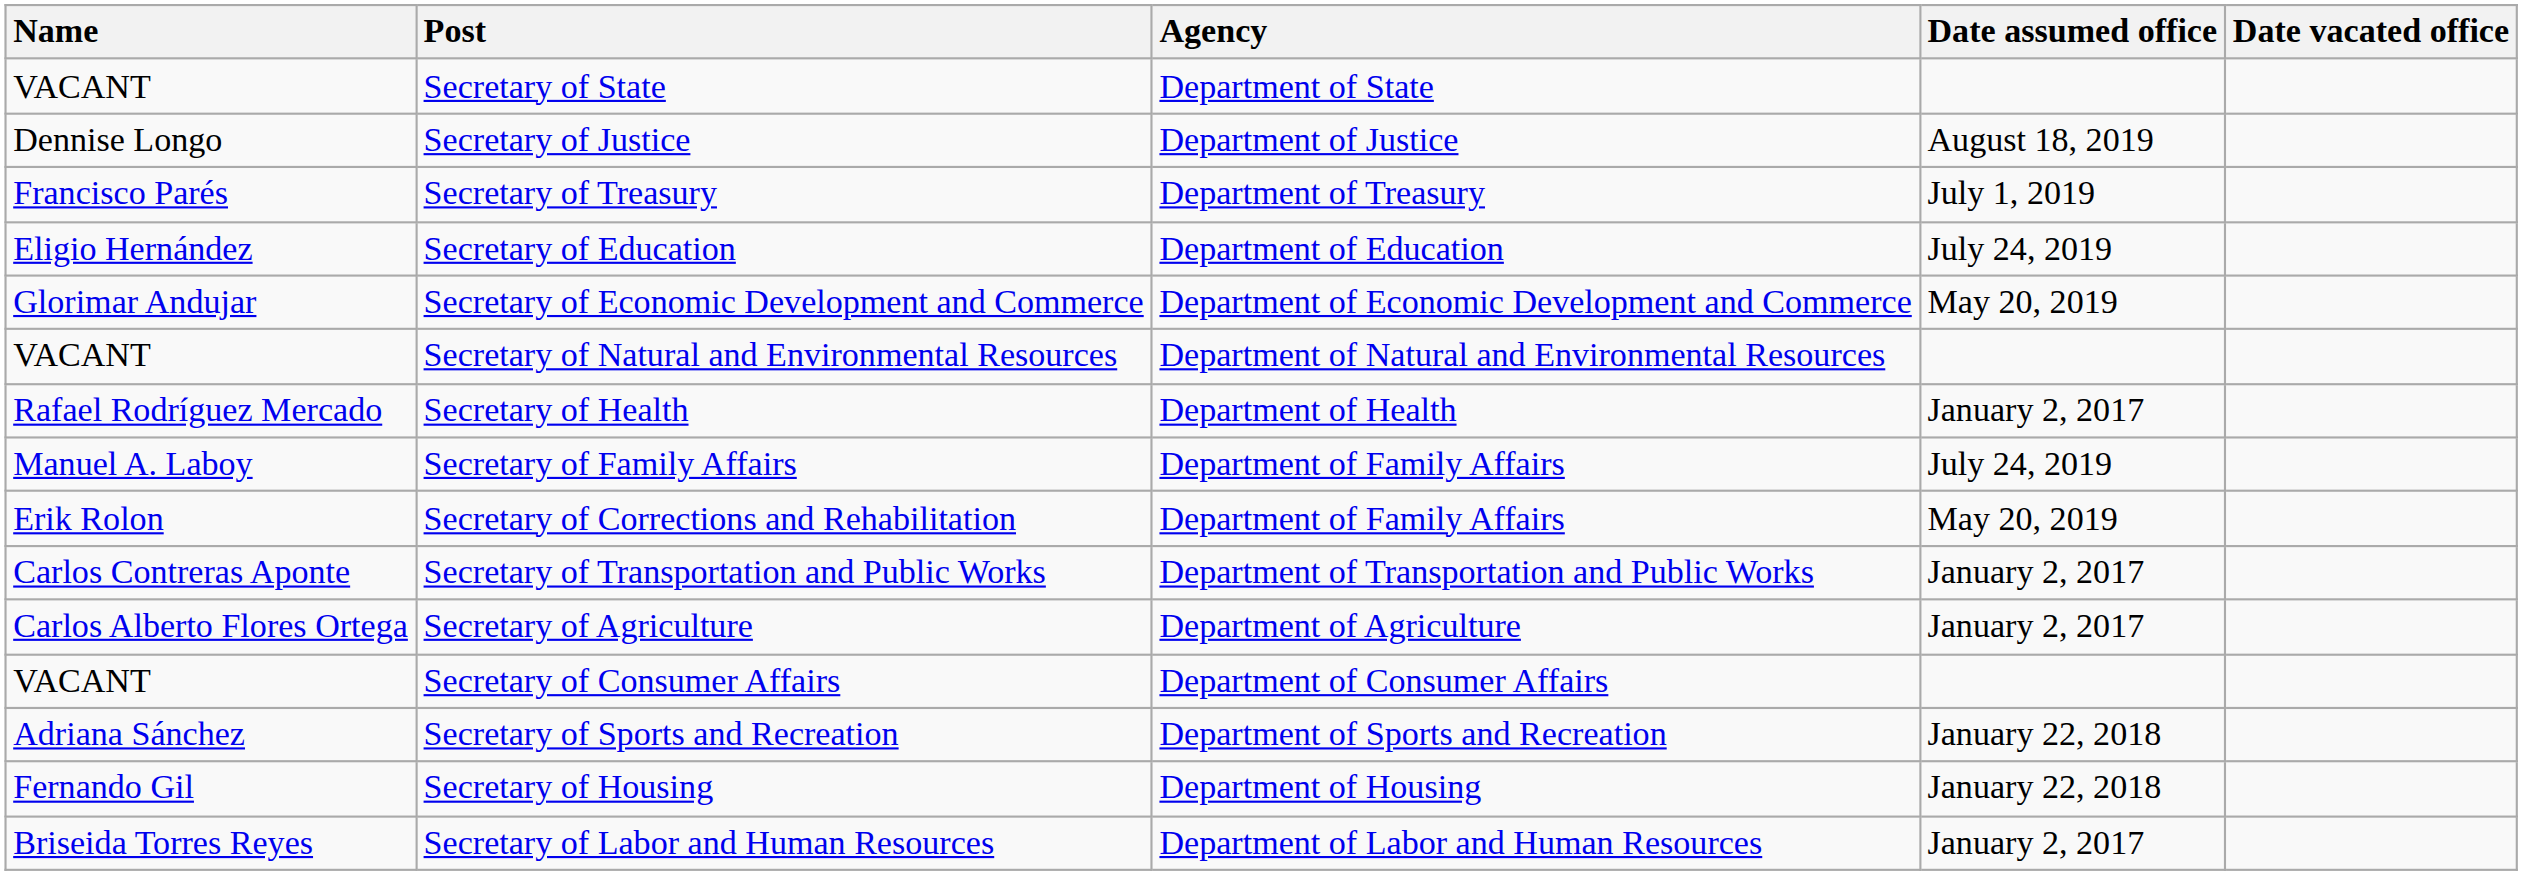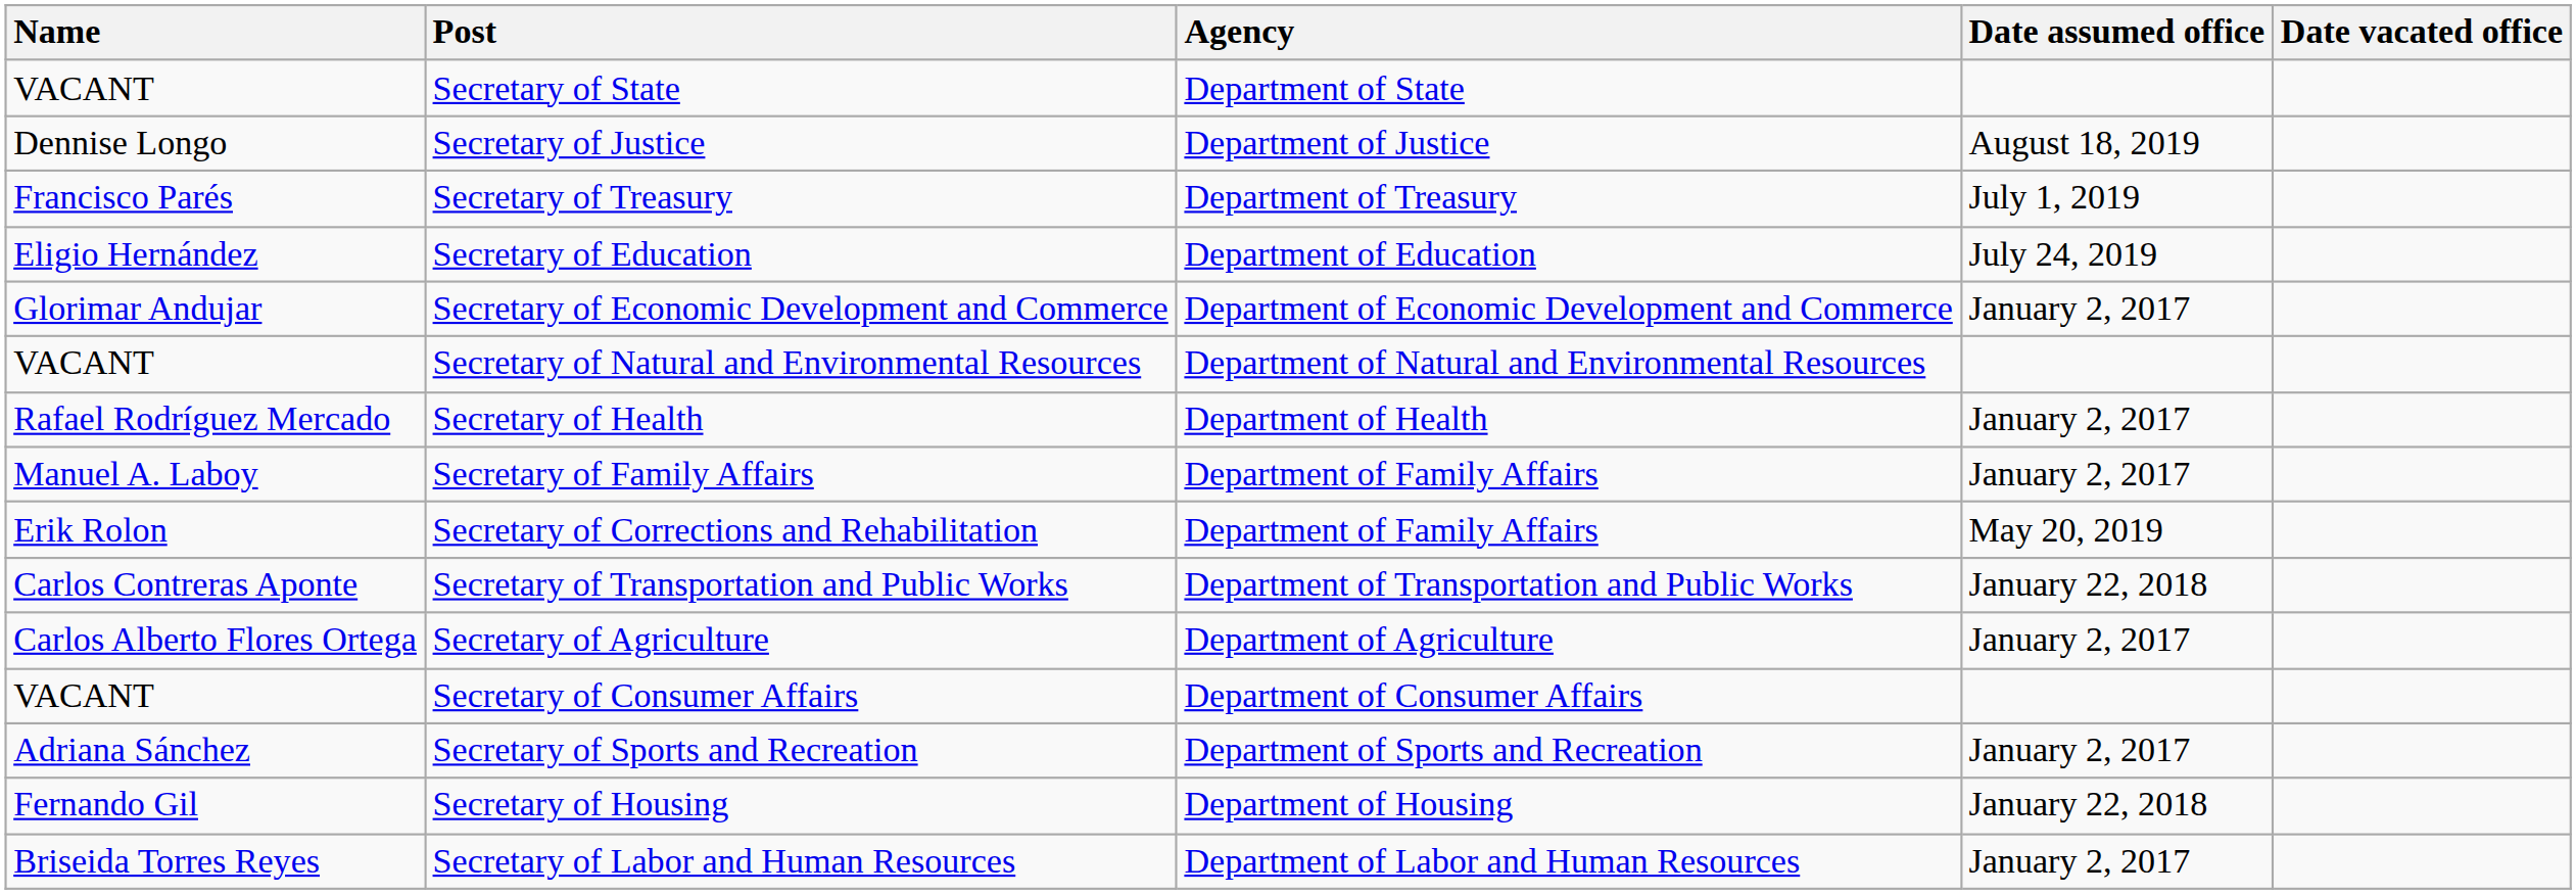 <table class="wikitable sortable" style="margin: 0 auto">
 <tr>
 <th style="text-align: left">Name</th>
 <th style="text-align: left">Post</th>
 <th style="text-align: left">Agency</th>
 <th style="text-align: left">Date assumed office</th>
 <th style="text-align: left">Date vacated office</th>
 </tr>
 <tr>
 <td>VACANT</td>
 <td><a href='#'>Secretary of State</a></td>
 <td><a href='#'>Department of State</a></td>
 <td></td>
 <td></td>
 </tr>
 <tr>
 <td>Dennise Longo</td>
 <td><a href='#'>Secretary of Justice</a></td>
 <td><a href='#'>Department of Justice</a></td>
 <td>August 18, 2019</td>
 <td></td>
 </tr>
 <tr>
 <td><a href='#'>Francisco Parés</a></td>
 <td><a href='#'>Secretary of Treasury</a></td>
 <td><a href='#'>Department of Treasury</a></td>
 <td>July 1, 2019</td>
 <td></td>
 </tr>
 <tr>
 <td><a href='#'>Eligio Hernández</a></td>
 <td><a href='#'>Secretary of Education</a></td>
 <td><a href='#'>Department of Education</a></td>
 <td>July 24, 2019</td>
 <td></td>
 </tr>
 <tr>
 <td><a href='#'>Glorimar Andujar</a></td>
 <td><a href='#'>Secretary of Economic Development and Commerce</a></td>
 <td><a href='#'>Department of Economic Development and Commerce</a></td>
-<td>May 20, 2019</td>
+<td>January 2, 2017</td>
 <td></td>
 </tr>
 <tr>
 <td>VACANT</td>
 <td><a href='#'>Secretary of Natural and Environmental Resources</a></td>
 <td><a href='#'>Department of Natural and Environmental Resources</a></td>
 <td></td>
 <td></td>
 </tr>
 <tr>
 <td><a href='#'>Rafael Rodríguez Mercado</a></td>
 <td><a href='#'>Secretary of Health</a></td>
 <td><a href='#'>Department of Health</a></td>
 <td>January 2, 2017</td>
 <td></td>
 </tr>
 <tr>
 <td><a href='#'>Manuel A. Laboy</a></td>
 <td><a href='#'>Secretary of Family Affairs</a></td>
 <td><a href='#'>Department of Family Affairs</a></td>
-<td>July 24, 2019</td>
+<td>January 2, 2017</td>
 <td></td>
 </tr>
 <tr>
 <td><a href='#'>Erik Rolon</a></td>
 <td><a href='#'>Secretary of Corrections and Rehabilitation</a></td>
 <td><a href='#'>Department of Family Affairs</a></td>
 <td>May 20, 2019</td>
 <td></td>
 </tr>
 <tr>
 <td><a href='#'>Carlos Contreras Aponte</a></td>
 <td><a href='#'>Secretary of Transportation and Public Works</a></td>
 <td><a href='#'>Department of Transportation and Public Works</a></td>
-<td>January 2, 2017</td>
+<td>January 22, 2018</td>
 <td></td>
 </tr>
 <tr>
 <td><a href='#'>Carlos Alberto Flores Ortega</a></td>
 <td><a href='#'>Secretary of Agriculture</a></td>
 <td><a href='#'>Department of Agriculture</a></td>
 <td>January 2, 2017</td>
 <td></td>
 </tr>
 <tr>
 <td>VACANT</td>
 <td><a href='#'>Secretary of Consumer Affairs</a></td>
 <td><a href='#'>Department of Consumer Affairs</a></td>
 <td></td>
 <td></td>
 </tr>
 <tr>
 <td><a href='#'>Adriana Sánchez</a></td>
 <td><a href='#'>Secretary of Sports and Recreation</a></td>
 <td><a href='#'>Department of Sports and Recreation</a></td>
-<td>January 22, 2018</td>
+<td>January 2, 2017</td>
 <td></td>
 </tr>
 <tr>
 <td><a href='#'>Fernando Gil</a></td>
 <td><a href='#'>Secretary of Housing</a></td>
 <td><a href='#'>Department of Housing</a></td>
 <td>January 22, 2018</td>
 <td></td>
 </tr>
 <tr>
 <td><a href='#'>Briseida Torres Reyes</a></td>
 <td><a href='#'>Secretary of Labor and Human Resources</a></td>
 <td><a href='#'>Department of Labor and Human Resources</a></td>
 <td>January 2, 2017</td>
 <td></td>
 </tr>
 </table>
